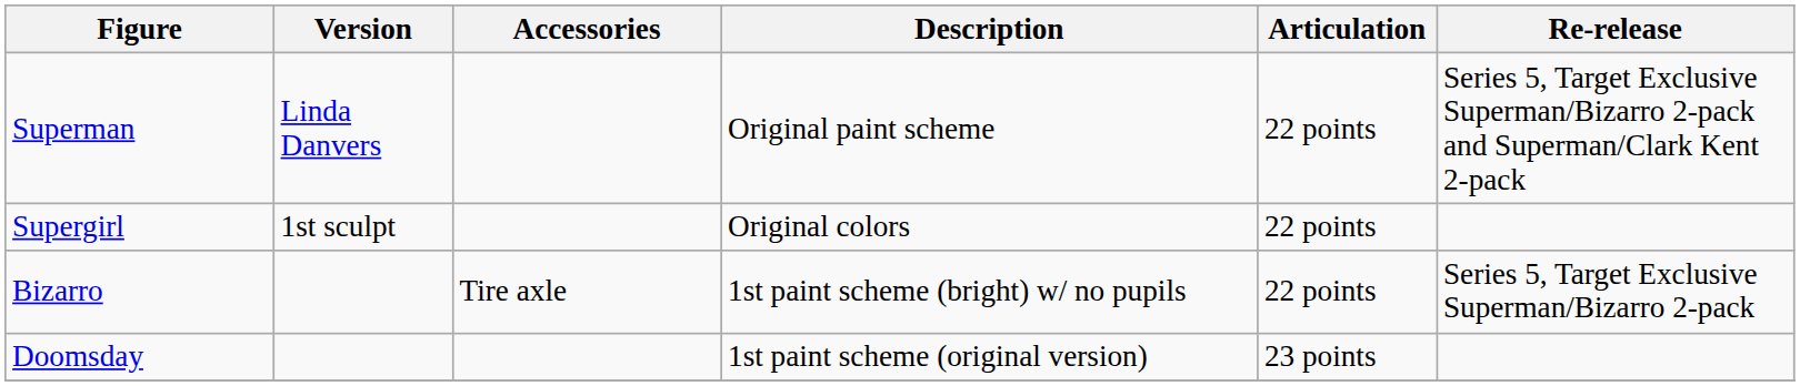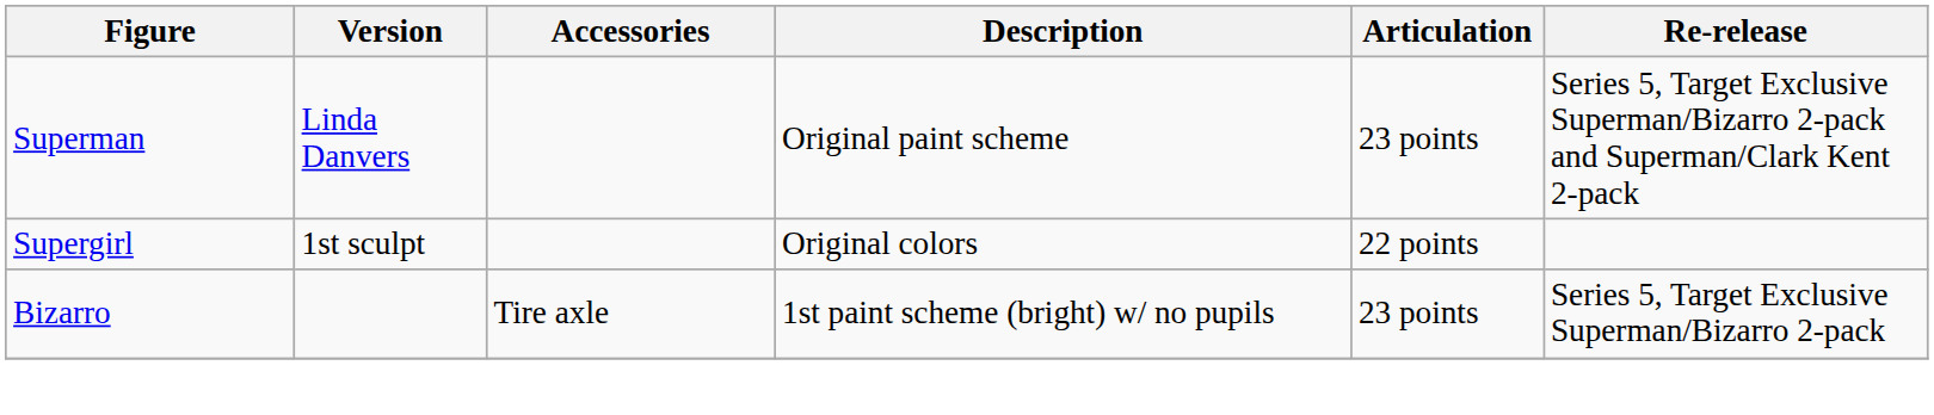 <table class="wikitable" width="75%">
 <tr>
 <th width=15%><strong>Figure</strong></th>
 <th width=10%><strong>Version</strong></th>
 <th width=15%><strong>Accessories</strong></th>
 <th width=30%><strong>Description</strong></th>
 <th width=10%><strong>Articulation</strong></th>
 <th width=20%><strong>Re-release</strong></th>
 </tr>
 <tr>
 <td><a href='#'>Superman</a></td>
 <td><a href='#'>Linda Danvers</a></td>
 <td></td>
 <td>Original paint scheme</td>
-<td>22 points</td>
+<td>23 points</td>
 <td>Series 5, Target Exclusive Superman/Bizarro 2-pack and Superman/Clark Kent 2-pack</td>
 </tr>
 <tr>
 <td><a href='#'>Supergirl</a></td>
 <td>1st sculpt</td>
 <td></td>
 <td>Original colors</td>
 <td>22 points</td>
 <td></td>
 </tr>
 <tr>
 <td><a href='#'>Bizarro</a></td>
 <td></td>
 <td>Tire axle</td>
 <td>1st paint scheme (bright) w/ no pupils</td>
-<td>22 points</td>
+<td>23 points</td>
 <td>Series 5, Target Exclusive Superman/Bizarro 2-pack</td>
-</tr>
-<tr>
-<td><a href='#'>Doomsday</a></td>
-<td></td>
-<td></td>
-<td>1st paint scheme (original version)</td>
-<td>23 points</td>
-<td></td>
 </tr>
 <tr>
 </tr>
 </table>
